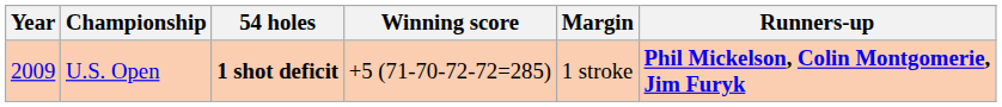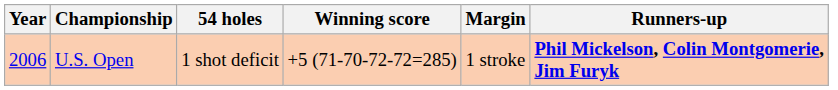 <table class="wikitable">
 <tr>
 <th>Year</th>
 <th>Championship</th>
 <th>54 holes</th>
 <th>Winning score</th>
 <th>Margin</th>
 <th>Runners-up</th>
 </tr>
 <tr style="background:#FBCEB1;">
-<td><a href='#'>2009</a></td>
+<td><a href='#'>2006</a></td>
 <td><a href='#'>U.S. Open</a></td>
-<td><strong>1 shot deficit</strong></td>
+<td>1 shot deficit</td>
 <td>+5 (71-70-72-72=285)</td>
 <td>1 stroke</td>
 <td><strong> <a href='#'>Phil Mickelson</a>,  <a href='#'>Colin Montgomerie</a>,<br> <a href='#'>Jim Furyk</a></strong></td>
 </tr>
 </table>
